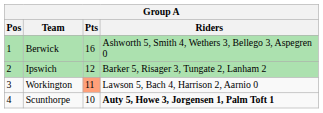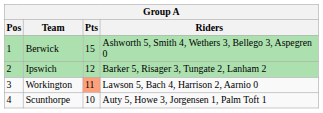 <table class="wikitable">
 <tr>
 <th colspan="4">Group A</th>
 </tr>
 <tr>
 <th width=20>Pos</th>
 <th width=90>Team</th>
 <th width=20>Pts</th>
 <th width=350>Riders</th>
 </tr>
 <tr style="background:#ACE1AF;">
 <td>1</td>
 <td align=left>Berwick</td>
-<td>16</td>
+<td>15</td>
 <td>Ashworth 5, Smith 4, Wethers 3, Bellego 3, Aspegren 0</td>
 </tr>
 <tr style="background:#ACE1AF;">
 <td>2</td>
 <td align=left>Ipswich</td>
 <td>12</td>
 <td>Barker 5, Risager 3, Tungate 2, Lanham 2</td>
 </tr>
 <tr>
 <td>3</td>
 <td align=left>Workington</td>
 <td style="background: lightsalmon;">11</td>
 <td>Lawson 5, Bach 4, Harrison 2, Aarnio 0</td>
 </tr>
 <tr>
 <td>4</td>
 <td align=left>Scunthorpe</td>
 <td>10</td>
-<td><strong>Auty 5, Howe 3, Jorgensen 1, Palm Toft 1</strong></td>
+<td>Auty 5, Howe 3, Jorgensen 1, Palm Toft 1</td>
 </tr>
 </table>
